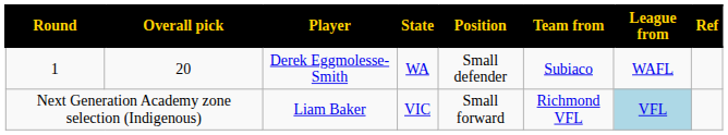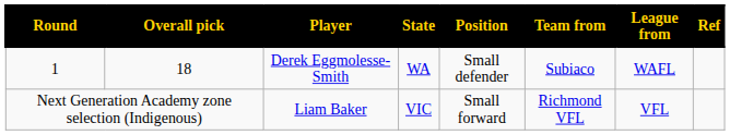 <table class="wikitable" style="text-align:center; font-size:100%; width:60%;">
 <tr>
 <th style="background:black; color:#FED102; border: solid black 2px;">Round</th>
 <th style="background:black; color:#FED102; border: solid black 2px;">Overall pick</th>
 <th style="background:black; color:#FED102; border: solid black 2px;">Player</th>
 <th style="background:black; color:#FED102; border: solid black 2px;">State</th>
 <th style="background:black; color:#FED102; border: solid black 2px;">Position</th>
 <th style="background:black; color:#FED102; border: solid black 2px;">Team from</th>
 <th style="background:black; color:#FED102; border: solid black 2px;">League from</th>
 <th style="background:black; color:#FED102; border: solid black 2px;">Ref</th>
 </tr>
 <tr>
 <td>1</td>
-<td>20</td>
+<td>18</td>
 <td><a href='#'>Derek Eggmolesse-Smith</a></td>
 <td><a href='#'>WA</a></td>
 <td>Small defender</td>
 <td><a href='#'>Subiaco</a></td>
 <td><a href='#'>WAFL</a></td>
 <td></td>
 </tr>
 <tr>
 <td colspan=2>Next Generation Academy zone selection (Indigenous)</td>
 <td><a href='#'>Liam Baker</a></td>
 <td><a href='#'>VIC</a></td>
 <td>Small forward</td>
 <td><a href='#'>Richmond VFL</a></td>
-<td style="background: lightblue;"><a href='#'>VFL</a></td>
+<td><a href='#'>VFL</a></td>
 <td></td>
 </tr>
 </table>
